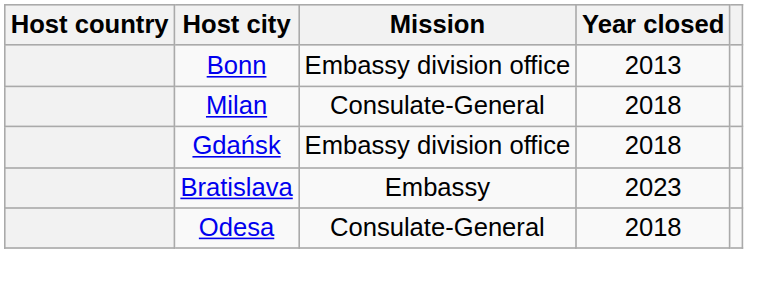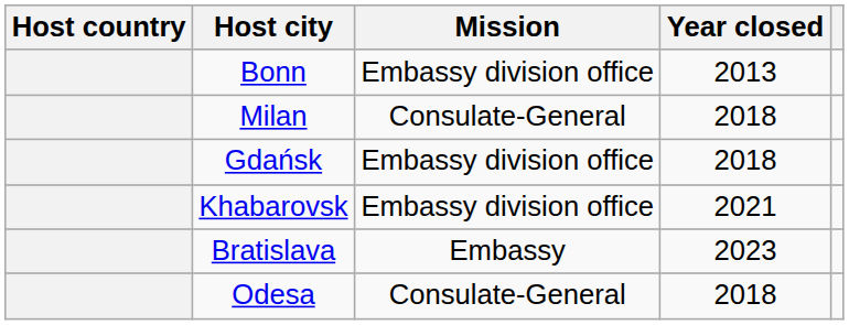 <table class="wikitable plainrowheaders" style="text-align:center;">
 <tr>
 <th scope="col">Host country</th>
 <th scope="col">Host city</th>
 <th scope="col">Mission</th>
 <th scope="col">Year closed</th>
 <th scope="col"></th>
 </tr>
 <tr>
 <th scope="row"></th>
 <td><a href='#'>Bonn</a></td>
 <td>Embassy division office</td>
 <td>2013</td>
 <td></td>
 </tr>
 <tr>
 <th scope="row"></th>
 <td><a href='#'>Milan</a></td>
 <td>Consulate-General</td>
 <td>2018</td>
 <td></td>
 </tr>
 <tr>
 <th scope="row"></th>
 <td><a href='#'>Gdańsk</a></td>
 <td>Embassy division office</td>
 <td>2018</td>
 <td></td>
 </tr>
 <tr>
 <th scope="row"></th>
+<td><a href='#'>Khabarovsk</a></td>
+<td>Embassy division office</td>
+<td>2021</td>
+<td></td>
+</tr>
+<tr>
+<th scope="row"></th>
 <td><a href='#'>Bratislava</a></td>
 <td>Embassy</td>
 <td>2023</td>
 <td></td>
 </tr>
 <tr>
 <th scope="row"></th>
 <td><a href='#'>Odesa</a></td>
 <td>Consulate-General</td>
 <td>2018</td>
 <td></td>
 </tr>
 </table>
